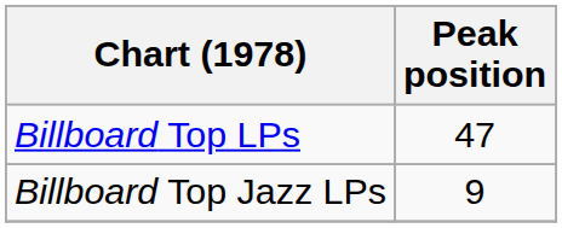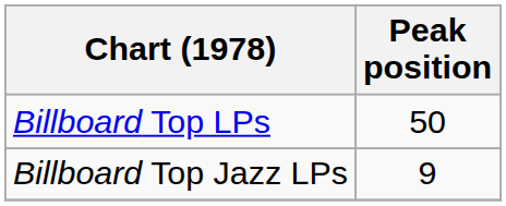 <table class="wikitable">
 <tr>
 <th>Chart (1978)</th>
 <th>Peak<br>position</th>
 </tr>
 <tr>
 <td><a href='#'><em>Billboard</em> Top LPs</a></td>
-<td align=center>47</td>
+<td align=center>50</td>
 </tr>
 <tr>
 <td><em>Billboard</em> Top Jazz LPs</td>
 <td align=center>9</td>
 </tr>
 <tr>
 </tr>
 </table>
